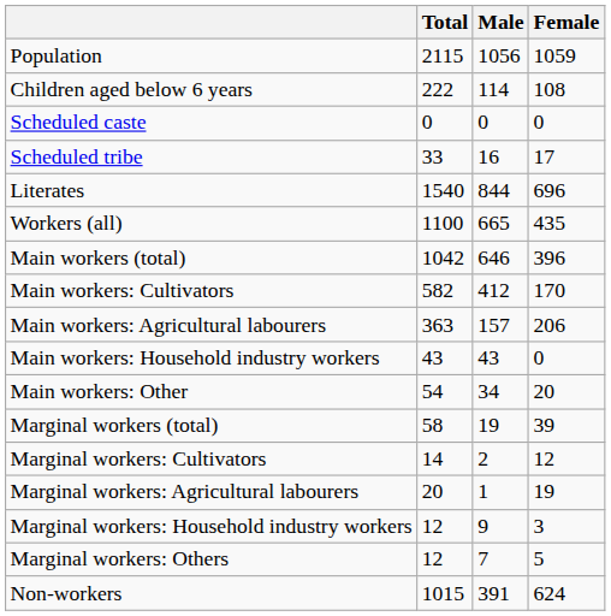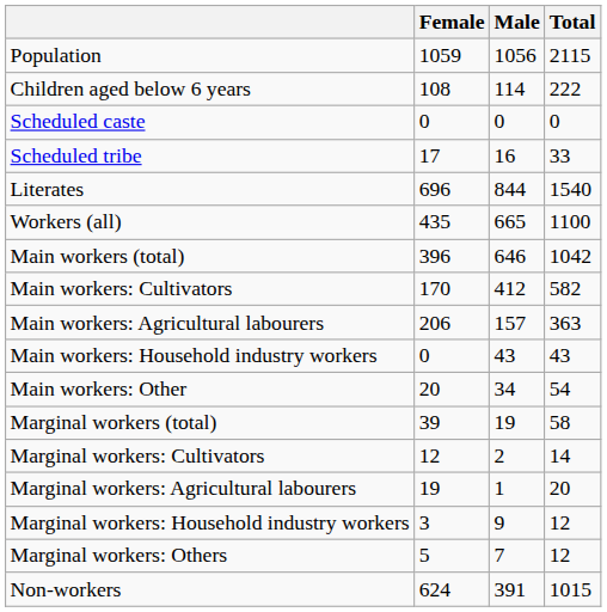 <table class="wikitable sortable">
 <tr>
 <th></th>
+<th>Female</th>
+<th>Male</th>
 <th>Total</th>
-<th>Male</th>
-<th>Female</th>
 </tr>
 <tr>
 <td>Population</td>
+<td>1059</td>
+<td>1056</td>
 <td>2115</td>
-<td>1056</td>
-<td>1059</td>
 </tr>
 <tr>
 <td>Children aged below 6 years</td>
+<td>108</td>
+<td>114</td>
 <td>222</td>
-<td>114</td>
-<td>108</td>
 </tr>
 <tr>
 <td><a href='#'>Scheduled caste</a></td>
 <td>0</td>
 <td>0</td>
 <td>0</td>
 </tr>
 <tr>
 <td><a href='#'>Scheduled tribe</a></td>
+<td>17</td>
+<td>16</td>
 <td>33</td>
-<td>16</td>
-<td>17</td>
 </tr>
 <tr>
 <td>Literates</td>
+<td>696</td>
+<td>844</td>
 <td>1540</td>
-<td>844</td>
-<td>696</td>
 </tr>
 <tr>
 <td>Workers (all)</td>
+<td>435</td>
+<td>665</td>
 <td>1100</td>
-<td>665</td>
-<td>435</td>
 </tr>
 <tr>
 <td>Main workers (total)</td>
+<td>396</td>
+<td>646</td>
 <td>1042</td>
-<td>646</td>
-<td>396</td>
 </tr>
 <tr>
 <td>Main workers: Cultivators</td>
+<td>170</td>
+<td>412</td>
 <td>582</td>
-<td>412</td>
-<td>170</td>
 </tr>
 <tr>
 <td>Main workers: Agricultural labourers</td>
+<td>206</td>
+<td>157</td>
 <td>363</td>
-<td>157</td>
-<td>206</td>
 </tr>
 <tr>
 <td>Main workers: Household industry workers</td>
+<td>0</td>
 <td>43</td>
 <td>43</td>
-<td>0</td>
 </tr>
 <tr>
 <td>Main workers: Other</td>
+<td>20</td>
+<td>34</td>
 <td>54</td>
-<td>34</td>
+</tr>
+<tr>
+<td>Marginal workers (total)</td>
+<td>39</td>
+<td>19</td>
+<td>58</td>
+</tr>
+<tr>
+<td>Marginal workers: Cultivators</td>
+<td>12</td>
+<td>2</td>
+<td>14</td>
+</tr>
+<tr>
+<td>Marginal workers: Agricultural labourers</td>
+<td>19</td>
+<td>1</td>
 <td>20</td>
 </tr>
 <tr>
-<td>Marginal workers (total)</td>
-<td>58</td>
-<td>19</td>
-<td>39</td>
-</tr>
-<tr>
-<td>Marginal workers: Cultivators</td>
-<td>14</td>
-<td>2</td>
+<td>Marginal workers: Household industry workers</td>
+<td>3</td>
+<td>9</td>
 <td>12</td>
 </tr>
 <tr>
-<td>Marginal workers: Agricultural labourers</td>
-<td>20</td>
-<td>1</td>
-<td>19</td>
-</tr>
-<tr>
-<td>Marginal workers: Household industry workers</td>
+<td>Marginal workers: Others</td>
+<td>5</td>
+<td>7</td>
 <td>12</td>
-<td>9</td>
-<td>3</td>
-</tr>
-<tr>
-<td>Marginal workers: Others</td>
-<td>12</td>
-<td>7</td>
-<td>5</td>
 </tr>
 <tr>
 <td>Non-workers</td>
+<td>624</td>
+<td>391</td>
 <td>1015</td>
-<td>391</td>
-<td>624</td>
 </tr>
 </table>
